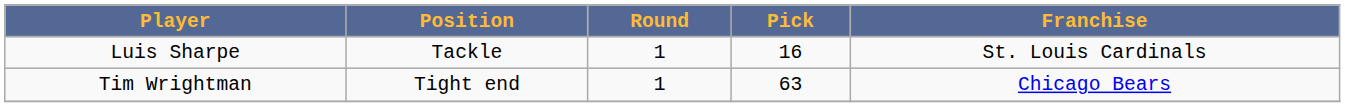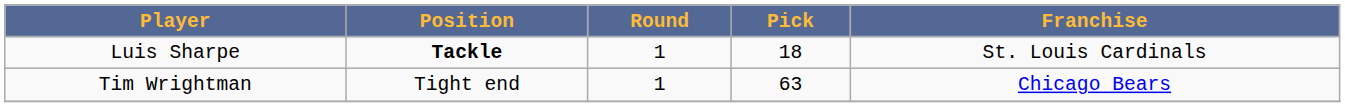 <table class="wikitable" width="70%">
 <tr align="center"  style=" background:#536895; color:#FEBB36;">
 <td><strong>Player</strong></td>
 <td><strong>Position</strong></td>
 <td><strong>Round</strong></td>
 <td><strong>Pick</strong></td>
 <td><strong>Franchise</strong></td>
 </tr>
 <tr align="center" bgcolor="">
 <td>Luis Sharpe</td>
-<td>Tackle</td>
+<td><strong>Tackle</strong></td>
 <td>1</td>
-<td>16</td>
+<td>18</td>
 <td>St. Louis Cardinals</td>
 </tr>
 <tr align="center" bgcolor="">
 <td>Tim Wrightman</td>
 <td>Tight end</td>
 <td>1</td>
 <td>63</td>
 <td><a href='#'>Chicago Bears</a></td>
 </tr>
 <tr align="center" bgcolor="">
 </tr>
 </table>
